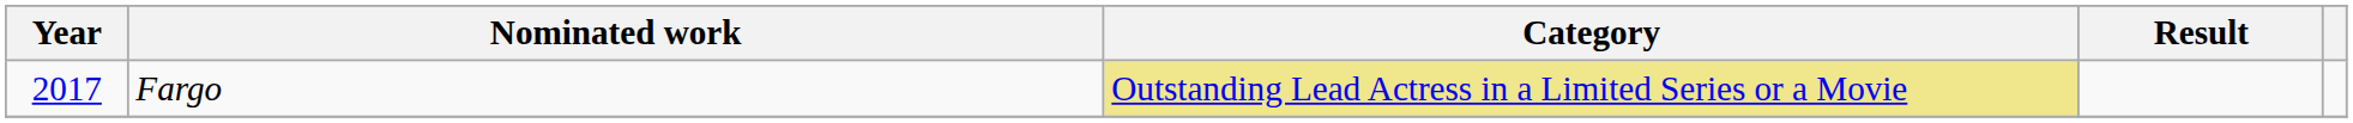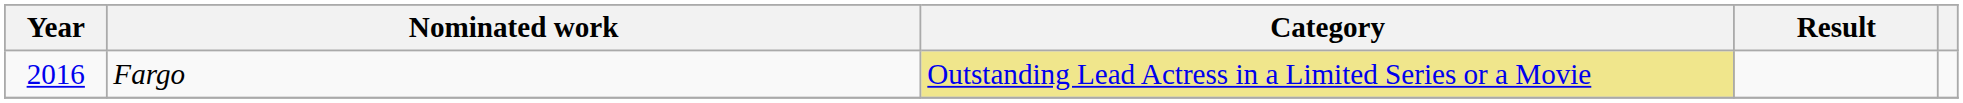 <table class="wikitable" style="width:85%;">
 <tr>
 <th width=5%>Year</th>
 <th style="width:40%;">Nominated work</th>
 <th style="width:40%;">Category</th>
 <th style="width:10%;">Result</th>
 <th width=1%></th>
 </tr>
 <tr>
-<td style="text-align:center;"><a href='#'>2017</a></td>
+<td style="text-align:center;"><a href='#'>2016</a></td>
 <td><em>Fargo</em></td>
 <td style="background: khaki;"><a href='#'>Outstanding Lead Actress in a Limited Series or a Movie</a></td>
 <td></td>
 <td style="text-align:center;"></td>
 </tr>
 <tr>
 </tr>
 </table>
